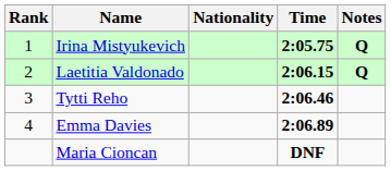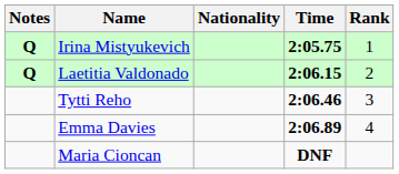 <table class="wikitable sortable" style="text-align:center">
 <tr>
-<th>Rank</th>
+<th>Notes</th>
 <th>Name</th>
 <th>Nationality</th>
 <th>Time</th>
-<th>Notes</th>
+<th>Rank</th>
 </tr>
 <tr bgcolor=ccffcc>
-<td>1</td>
+<td><strong>Q</strong></td>
 <td align=left><a href='#'>Irina Mistyukevich</a></td>
 <td align=left></td>
 <td><strong>2:05.75</strong></td>
-<td><strong>Q</strong></td>
+<td>1</td>
 </tr>
 <tr bgcolor=ccffcc>
-<td>2</td>
+<td><strong>Q</strong></td>
 <td align=left><a href='#'>Laetitia Valdonado</a></td>
 <td align=left></td>
 <td><strong>2:06.15</strong></td>
-<td><strong>Q</strong></td>
+<td>2</td>
 </tr>
 <tr>
-<td>3</td>
+<td></td>
 <td align=left><a href='#'>Tytti Reho</a></td>
 <td align=left></td>
 <td><strong>2:06.46</strong></td>
-<td></td>
+<td>3</td>
 </tr>
 <tr>
-<td>4</td>
+<td></td>
 <td align=left><a href='#'>Emma Davies</a></td>
 <td align=left></td>
 <td><strong>2:06.89</strong></td>
-<td></td>
+<td>4</td>
 </tr>
 <tr>
 <td></td>
 <td align=left><a href='#'>Maria Cioncan</a></td>
 <td align=left></td>
 <td><strong>DNF</strong></td>
 <td></td>
 </tr>
 </table>
